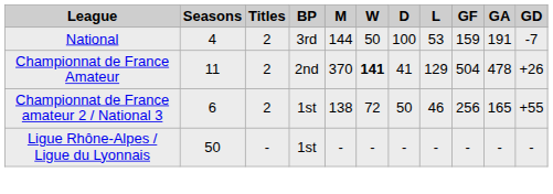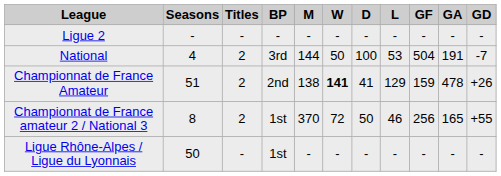 <table class="wikitable centre">
 <tr>
 <th scope="col" style="background:#cecece;" width="300">League</th>
 <th scope="col" style="background:#cecece;" width="50">Seasons</th>
 <th scope="col" style="background:#cecece;" width="40">Titles</th>
 <th scope="col" style="background:#cecece;" width="40"><abbr>BP</abbr></th>
 <th scope="col" style="background:#cecece;" width="30"><abbr>M</abbr></th>
 <th scope="col" style="background:#cecece;" width="30"><abbr>W</abbr></th>
 <th scope="col" style="background:#cecece;" width="30"><abbr>D</abbr></th>
 <th scope="col" style="background:#cecece;" width="30"><abbr>L</abbr></th>
 <th scope="col" style="background:#cecece;" width="30"><abbr>GF</abbr></th>
 <th scope="col" style="background:#cecece;" width="30"><abbr>GA</abbr></th>
 <th scope="col" style="background:#cecece;" width="30"><abbr>GD</abbr></th>
 </tr>
 <tr align=center>
+<td bgcolor="#ececec"><a href='#'>Ligue 2</a></td>
+<td bgcolor="#ececec">-</td>
+<td bgcolor="#ececec">-</td>
+<td bgcolor="#ececec">-</td>
+<td bgcolor="#ececec">-</td>
+<td bgcolor="#ececec">-</td>
+<td bgcolor="#ececec">-</td>
+<td bgcolor="#ececec">-</td>
+<td bgcolor="#ececec">-</td>
+<td bgcolor="#ececec">-</td>
+<td bgcolor="#ececec">-</td>
+</tr>
+<tr align=center>
 <td bgcolor="#ececec"><a href='#'>National</a></td>
 <td bgcolor="#ececec">4</td>
 <td bgcolor="#ececec">2</td>
 <td bgcolor="#ececec">3rd</td>
 <td bgcolor="#ececec">144</td>
 <td bgcolor="#ececec">50</td>
 <td bgcolor="#ececec">100</td>
 <td bgcolor="#ececec">53</td>
-<td bgcolor="#ececec">159</td>
+<td bgcolor="#ececec">504</td>
 <td bgcolor="#ececec">191</td>
 <td bgcolor="#ececec">-7</td>
 </tr>
 <tr align=center>
 <td bgcolor="#ececec"><a href='#'>Championnat de France Amateur</a></td>
-<td bgcolor="#ececec">11</td>
+<td bgcolor="#ececec">51</td>
 <td bgcolor="#ececec">2</td>
 <td bgcolor="#ececec">2nd</td>
-<td bgcolor="#ececec">370</td>
+<td bgcolor="#ececec">138</td>
 <td bgcolor="#ececec"><strong>141</strong></td>
 <td bgcolor="#ececec">41</td>
 <td bgcolor="#ececec">129</td>
-<td bgcolor="#ececec">504</td>
+<td bgcolor="#ececec">159</td>
 <td bgcolor="#ececec">478</td>
 <td bgcolor="#ececec">+26</td>
 </tr>
 <tr align=center>
 <td bgcolor="#ececec"><a href='#'>Championnat de France amateur 2 / National 3</a></td>
-<td bgcolor="#ececec">6</td>
+<td bgcolor="#ececec">8</td>
 <td bgcolor="#ececec">2</td>
 <td bgcolor="#ececec">1st</td>
-<td bgcolor="#ececec">138</td>
+<td bgcolor="#ececec">370</td>
 <td bgcolor="#ececec">72</td>
 <td bgcolor="#ececec">50</td>
 <td bgcolor="#ececec">46</td>
 <td bgcolor="#ececec">256</td>
 <td bgcolor="#ececec">165</td>
 <td bgcolor="#ececec">+55</td>
 </tr>
 <tr align=center>
 <td bgcolor="#ececec"><a href='#'>Ligue Rhône-Alpes / Ligue du Lyonnais</a></td>
 <td bgcolor="#ececec">50</td>
 <td bgcolor="#ececec">-</td>
 <td bgcolor="#ececec">1st</td>
 <td bgcolor="#ececec">-</td>
 <td bgcolor="#ececec">-</td>
 <td bgcolor="#ececec">-</td>
 <td bgcolor="#ececec">-</td>
 <td bgcolor="#ececec">-</td>
 <td bgcolor="#ececec">-</td>
 <td bgcolor="#ececec">-</td>
 </tr>
 </table>
